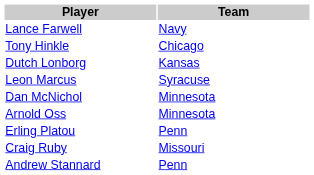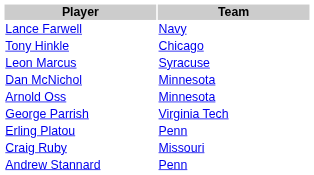 <table style="width:400px" "border:'1' 'solid' 'gray'">
 <tr>
 <th bgcolor="#CCCCCC" style="width:50%">Player</th>
 <th bgcolor="#CCCCCC" style="width:50%">Team</th>
 </tr>
 <tr>
 <td><a href='#'>Lance Farwell</a></td>
 <td><a href='#'>Navy</a></td>
 </tr>
 <tr>
 <td><a href='#'>Tony Hinkle</a></td>
 <td><a href='#'>Chicago</a></td>
 </tr>
 <tr>
-<td><a href='#'>Dutch Lonborg</a></td>
-<td><a href='#'>Kansas</a></td>
-</tr>
-<tr>
 <td><a href='#'>Leon Marcus</a></td>
 <td><a href='#'>Syracuse</a></td>
 </tr>
 <tr>
 <td><a href='#'>Dan McNichol</a></td>
 <td><a href='#'>Minnesota</a></td>
 </tr>
 <tr>
 <td><a href='#'>Arnold Oss</a></td>
 <td><a href='#'>Minnesota</a></td>
+</tr>
+<tr>
+<td><a href='#'>George Parrish</a></td>
+<td><a href='#'>Virginia Tech</a></td>
 </tr>
 <tr>
 <td><a href='#'>Erling Platou</a></td>
 <td><a href='#'>Penn</a></td>
 </tr>
 <tr>
 <td><a href='#'>Craig Ruby</a></td>
 <td><a href='#'>Missouri</a></td>
 </tr>
 <tr>
 <td><a href='#'>Andrew Stannard</a></td>
 <td><a href='#'>Penn</a></td>
 </tr>
 </table>
